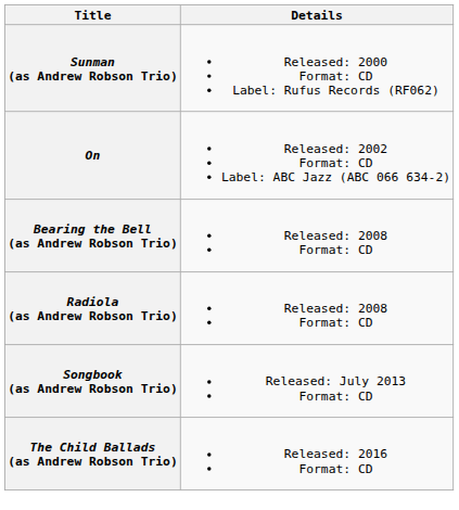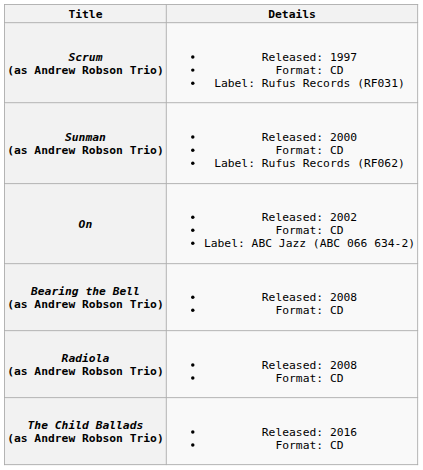 <table class="wikitable plainrowheaders" style="text-align:center;" border="1">
 <tr>
 <th>Title</th>
 <th>Details</th>
+</tr>
+<tr>
+<th scope="row"><em>Scrum</em> <br> (as Andrew Robson Trio)</th>
+<td><br><ul><li>Released: 1997</li><li>Format: CD</li><li>Label: Rufus Records (RF031)</li></ul></td>
 </tr>
 <tr>
 <th scope="row"><em>Sunman</em> <br> (as Andrew Robson Trio)</th>
 <td><br><ul><li>Released: 2000</li><li>Format: CD</li><li>Label: Rufus Records (RF062)</li></ul></td>
 </tr>
 <tr>
 <th scope="row"><em>On</em></th>
 <td><br><ul><li>Released: 2002</li><li>Format: CD</li><li>Label: ABC Jazz (ABC 066 634-2)</li></ul></td>
 </tr>
 <tr>
 <th scope="row"><em>Bearing the Bell</em> <br> (as Andrew Robson Trio)</th>
 <td><br><ul><li>Released: 2008</li><li>Format: CD</li></ul></td>
 </tr>
 <tr>
 <th scope="row"><em>Radiola</em> <br> (as Andrew Robson Trio)</th>
 <td><br><ul><li>Released: 2008</li><li>Format: CD</li></ul></td>
 </tr>
 <tr>
-<th scope="row"><em>Songbook</em> <br> (as Andrew Robson Trio)</th>
-<td><br><ul><li>Released: July 2013</li><li>Format: CD</li></ul></td>
-</tr>
-<tr>
 <th scope="row"><em>The Child Ballads</em> <br> (as Andrew Robson Trio)</th>
 <td><br><ul><li>Released: 2016</li><li>Format: CD</li></ul></td>
 </tr>
 </table>
